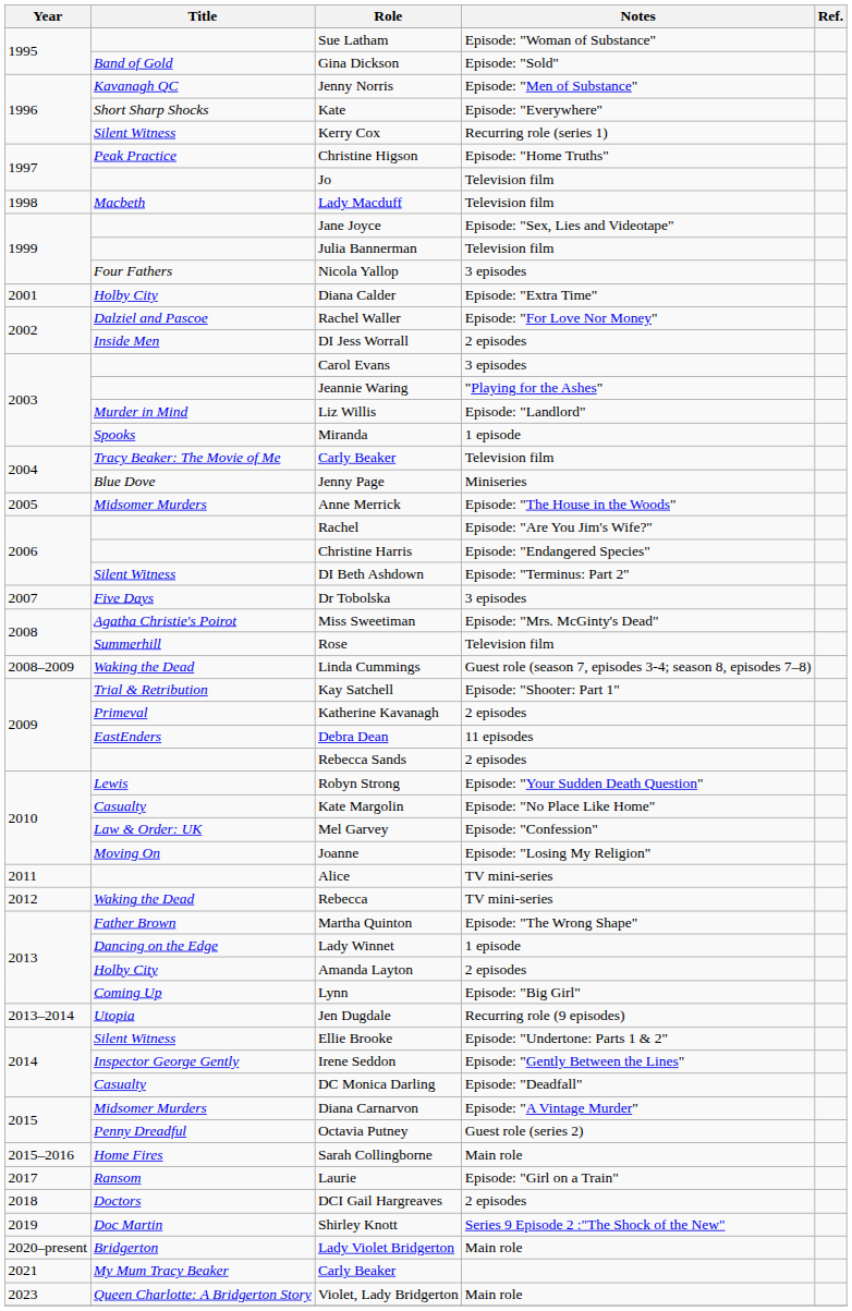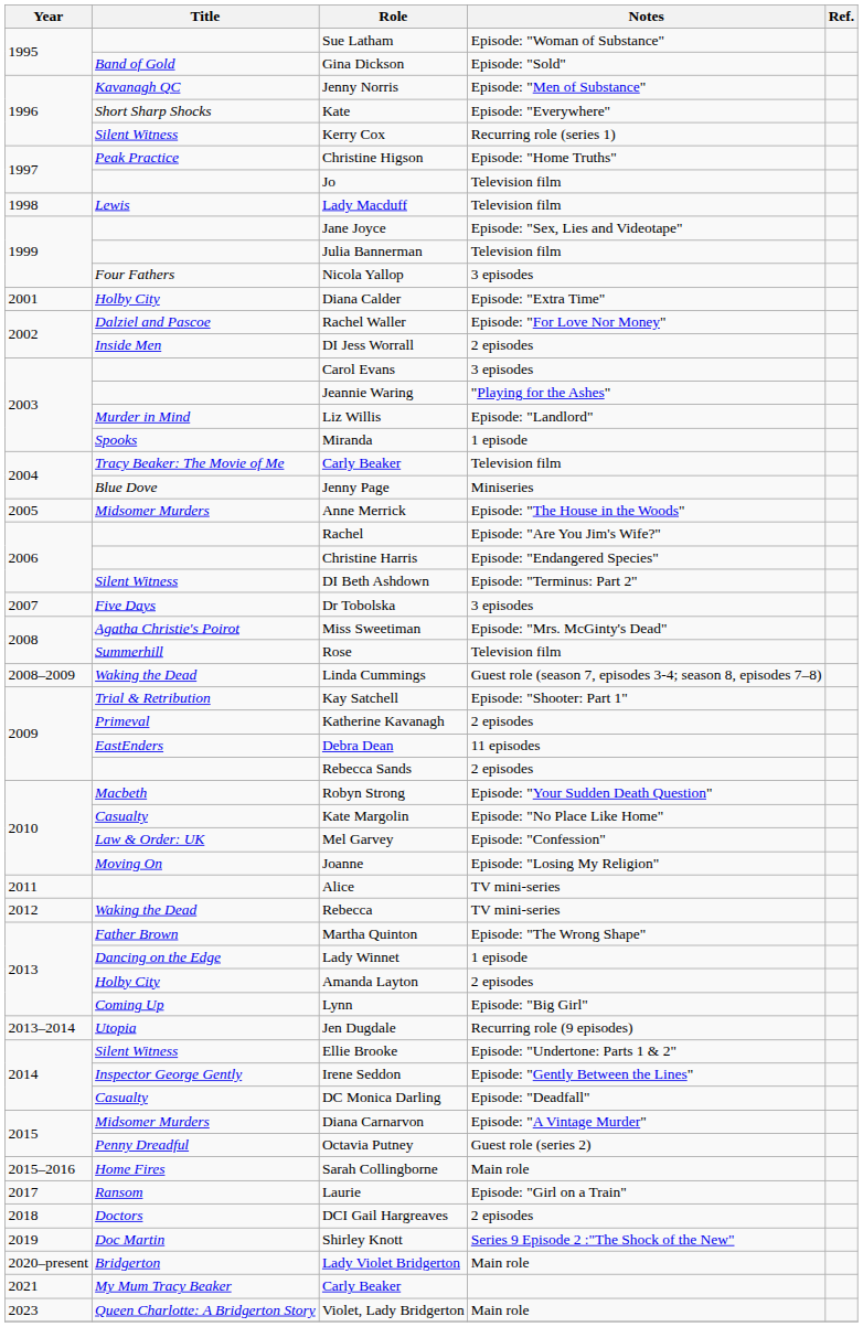 <table class="wikitable sortable">
 <tr>
 <th>Year</th>
 <th>Title</th>
 <th>Role</th>
 <th class="unsortable">Notes</th>
 <th>Ref.</th>
 </tr>
 <tr>
 <td rowspan=2>1995</td>
 <td><em></em></td>
 <td>Sue Latham</td>
 <td>Episode: "Woman of Substance"</td>
 <td></td>
 </tr>
 <tr>
 <td><em><a href='#'>Band of Gold</a></em></td>
 <td>Gina Dickson</td>
 <td>Episode: "Sold"</td>
 <td></td>
 </tr>
 <tr>
 <td rowspan=3>1996</td>
 <td><em><a href='#'>Kavanagh QC</a></em></td>
 <td>Jenny Norris</td>
 <td>Episode: "<a href='#'>Men of Substance</a>"</td>
 <td></td>
 </tr>
 <tr>
 <td><em>Short Sharp Shocks</em></td>
 <td>Kate</td>
 <td>Episode: "Everywhere"</td>
 <td></td>
 </tr>
 <tr>
 <td><em><a href='#'>Silent Witness</a></em></td>
 <td>Kerry Cox</td>
 <td>Recurring role (series 1)</td>
 <td></td>
 </tr>
 <tr>
 <td rowspan="2">1997</td>
 <td><em><a href='#'>Peak Practice</a></em></td>
 <td>Christine Higson</td>
 <td>Episode: "Home Truths"</td>
 <td></td>
 </tr>
 <tr>
 <td><em></em></td>
 <td>Jo</td>
 <td>Television film</td>
 <td></td>
 </tr>
 <tr>
 <td>1998</td>
-<td><em><a href='#'>Macbeth</a></em></td>
+<td><em><a href='#'>Lewis</a></em></td>
 <td><a href='#'>Lady Macduff</a></td>
 <td>Television film</td>
 <td></td>
 </tr>
 <tr>
 <td rowspan=3>1999</td>
 <td><em></em></td>
 <td>Jane Joyce</td>
 <td>Episode: "Sex, Lies and Videotape"</td>
 <td></td>
 </tr>
 <tr>
 <td><em></em></td>
 <td>Julia Bannerman</td>
 <td>Television film</td>
 <td></td>
 </tr>
 <tr>
 <td><em>Four Fathers</em></td>
 <td>Nicola Yallop</td>
 <td>3 episodes</td>
 <td></td>
 </tr>
 <tr>
 <td>2001</td>
 <td><em><a href='#'>Holby City</a></em></td>
 <td>Diana Calder</td>
 <td>Episode: "Extra Time"</td>
 <td></td>
 </tr>
 <tr>
 <td rowspan=2>2002</td>
 <td><em><a href='#'>Dalziel and Pascoe</a></em></td>
 <td>Rachel Waller</td>
 <td>Episode:  "<a href='#'>For Love Nor Money</a>"</td>
 <td></td>
 </tr>
 <tr>
 <td><em><a href='#'>Inside Men</a></em></td>
 <td>DI Jess Worrall</td>
 <td>2 episodes</td>
 <td></td>
 </tr>
 <tr>
 <td rowspan=4>2003</td>
 <td><em></em></td>
 <td>Carol Evans</td>
 <td>3 episodes</td>
 <td></td>
 </tr>
 <tr>
 <td><em></em></td>
 <td>Jeannie Waring</td>
 <td>"<a href='#'>Playing for the Ashes</a>"</td>
 <td></td>
 </tr>
 <tr>
 <td><em><a href='#'>Murder in Mind</a></em></td>
 <td>Liz Willis</td>
 <td>Episode: "Landlord"</td>
 <td></td>
 </tr>
 <tr>
 <td><em><a href='#'>Spooks</a></em></td>
 <td>Miranda</td>
 <td>1 episode</td>
 <td></td>
 </tr>
 <tr>
 <td rowspan=2>2004</td>
 <td><em><a href='#'>Tracy Beaker: The Movie of Me</a></em></td>
 <td><a href='#'>Carly Beaker</a></td>
 <td>Television film</td>
 <td></td>
 </tr>
 <tr>
 <td><em>Blue Dove</em></td>
 <td>Jenny Page</td>
 <td>Miniseries</td>
 <td></td>
 </tr>
 <tr>
 <td>2005</td>
 <td><em><a href='#'>Midsomer Murders</a></em></td>
 <td>Anne Merrick</td>
 <td>Episode: "<a href='#'>The House in the Woods</a>"</td>
 <td></td>
 </tr>
 <tr>
 <td rowspan=3>2006</td>
 <td><em></em></td>
 <td>Rachel</td>
 <td>Episode: "Are You Jim's Wife?"</td>
 <td></td>
 </tr>
 <tr>
 <td><em></em></td>
 <td>Christine Harris</td>
 <td>Episode: "Endangered Species"</td>
 <td></td>
 </tr>
 <tr>
 <td><em><a href='#'>Silent Witness</a></em></td>
 <td>DI Beth Ashdown</td>
 <td>Episode: "Terminus: Part 2"</td>
 <td></td>
 </tr>
 <tr>
 <td>2007</td>
 <td><em><a href='#'>Five Days</a></em></td>
 <td>Dr Tobolska</td>
 <td>3 episodes</td>
 <td></td>
 </tr>
 <tr>
 <td rowspan=2>2008</td>
 <td><em><a href='#'>Agatha Christie's Poirot</a></em></td>
 <td>Miss Sweetiman</td>
 <td>Episode: "Mrs. McGinty's Dead"</td>
 <td></td>
 </tr>
 <tr>
 <td><em><a href='#'>Summerhill</a></em></td>
 <td>Rose</td>
 <td>Television film</td>
 <td></td>
 </tr>
 <tr>
 <td>2008–2009</td>
 <td><em><a href='#'>Waking the Dead</a></em></td>
 <td>Linda Cummings</td>
 <td>Guest role (season 7, episodes 3-4; season 8, episodes 7–8)</td>
 <td></td>
 </tr>
 <tr>
 <td rowspan=4>2009</td>
 <td><em><a href='#'>Trial & Retribution</a></em></td>
 <td>Kay Satchell</td>
 <td>Episode: "Shooter: Part 1"</td>
 <td></td>
 </tr>
 <tr>
 <td><em><a href='#'>Primeval</a></em></td>
 <td>Katherine Kavanagh</td>
 <td>2 episodes</td>
 <td></td>
 </tr>
 <tr>
 <td><em><a href='#'>EastEnders</a></em></td>
 <td><a href='#'>Debra Dean</a></td>
 <td>11 episodes</td>
 <td></td>
 </tr>
 <tr>
 <td><em></em></td>
 <td>Rebecca Sands</td>
 <td>2 episodes</td>
 <td></td>
 </tr>
 <tr>
 <td rowspan=4>2010</td>
-<td><em><a href='#'>Lewis</a></em></td>
+<td><em><a href='#'>Macbeth</a></em></td>
 <td>Robyn Strong</td>
 <td>Episode: "<a href='#'>Your Sudden Death Question</a>"</td>
 <td></td>
 </tr>
 <tr>
 <td><em><a href='#'>Casualty</a></em></td>
 <td>Kate Margolin</td>
 <td>Episode: "No Place Like Home"</td>
 <td></td>
 </tr>
 <tr>
 <td><em><a href='#'>Law & Order: UK</a></em></td>
 <td>Mel Garvey</td>
 <td>Episode: "Confession"</td>
 <td></td>
 </tr>
 <tr>
 <td><em><a href='#'>Moving On</a></em></td>
 <td>Joanne</td>
 <td>Episode: "Losing My Religion"</td>
 <td></td>
 </tr>
 <tr>
 <td>2011</td>
 <td><em></em></td>
 <td>Alice</td>
 <td>TV mini-series</td>
 <td></td>
 </tr>
 <tr>
 <td>2012</td>
 <td><em><a href='#'>Waking the Dead</a></em></td>
 <td>Rebecca</td>
 <td>TV mini-series</td>
 <td></td>
 </tr>
 <tr>
 <td rowspan=4>2013</td>
 <td><em><a href='#'>Father Brown</a></em></td>
 <td>Martha Quinton</td>
 <td>Episode: "The Wrong Shape"</td>
 <td></td>
 </tr>
 <tr>
 <td><em><a href='#'>Dancing on the Edge</a></em></td>
 <td>Lady Winnet</td>
 <td>1 episode</td>
 <td></td>
 </tr>
 <tr>
 <td><em><a href='#'>Holby City</a></em></td>
 <td>Amanda Layton</td>
 <td>2 episodes</td>
 <td></td>
 </tr>
 <tr>
 <td><em><a href='#'>Coming Up</a></em></td>
 <td>Lynn</td>
 <td>Episode: "Big Girl"</td>
 <td></td>
 </tr>
 <tr>
 <td>2013–2014</td>
 <td><em><a href='#'>Utopia</a></em></td>
 <td>Jen Dugdale</td>
 <td>Recurring role (9 episodes)</td>
 <td></td>
 </tr>
 <tr>
 <td rowspan=3>2014</td>
 <td><em><a href='#'>Silent Witness</a></em></td>
 <td>Ellie Brooke</td>
 <td>Episode: "Undertone: Parts 1 & 2"</td>
 <td></td>
 </tr>
 <tr>
 <td><em><a href='#'>Inspector George Gently</a></em></td>
 <td>Irene Seddon</td>
 <td>Episode: "<a href='#'>Gently Between the Lines</a>"</td>
 <td></td>
 </tr>
 <tr>
 <td><em><a href='#'>Casualty</a></em></td>
 <td>DC Monica Darling</td>
 <td>Episode: "Deadfall"</td>
 <td></td>
 </tr>
 <tr>
 <td rowspan=2>2015</td>
 <td><em><a href='#'>Midsomer Murders</a></em></td>
 <td>Diana Carnarvon</td>
 <td>Episode: "<a href='#'>A Vintage Murder</a>"</td>
 <td></td>
 </tr>
 <tr>
 <td><em><a href='#'>Penny Dreadful</a></em></td>
 <td>Octavia Putney</td>
 <td>Guest role (series 2)</td>
 <td></td>
 </tr>
 <tr>
 <td>2015–2016</td>
 <td><em><a href='#'>Home Fires</a></em></td>
 <td>Sarah Collingborne</td>
 <td>Main role</td>
 <td></td>
 </tr>
 <tr>
 <td>2017</td>
 <td><em><a href='#'>Ransom</a></em></td>
 <td>Laurie</td>
 <td>Episode: "Girl on a Train"</td>
 <td></td>
 </tr>
 <tr>
 <td>2018</td>
 <td><em><a href='#'>Doctors</a></em></td>
 <td>DCI Gail Hargreaves</td>
 <td>2 episodes</td>
 <td></td>
 </tr>
 <tr>
 <td>2019</td>
 <td><em><a href='#'>Doc Martin</a></em></td>
 <td>Shirley Knott</td>
 <td><a href='#'>Series 9 Episode 2 :"The Shock of the New"</a></td>
 <td></td>
 </tr>
 <tr>
 <td>2020–present</td>
 <td><em><a href='#'>Bridgerton</a></em></td>
 <td><a href='#'>Lady Violet Bridgerton</a></td>
 <td>Main role</td>
 <td></td>
 </tr>
 <tr>
 <td>2021</td>
 <td><em><a href='#'>My Mum Tracy Beaker</a></em></td>
 <td><a href='#'>Carly Beaker</a></td>
 <td></td>
 <td></td>
 </tr>
 <tr>
 <td>2023</td>
 <td><em><a href='#'>Queen Charlotte: A Bridgerton Story</a></em></td>
 <td>Violet, Lady Bridgerton</td>
 <td>Main role</td>
 <td></td>
 </tr>
 <tr>
 </tr>
 </table>
